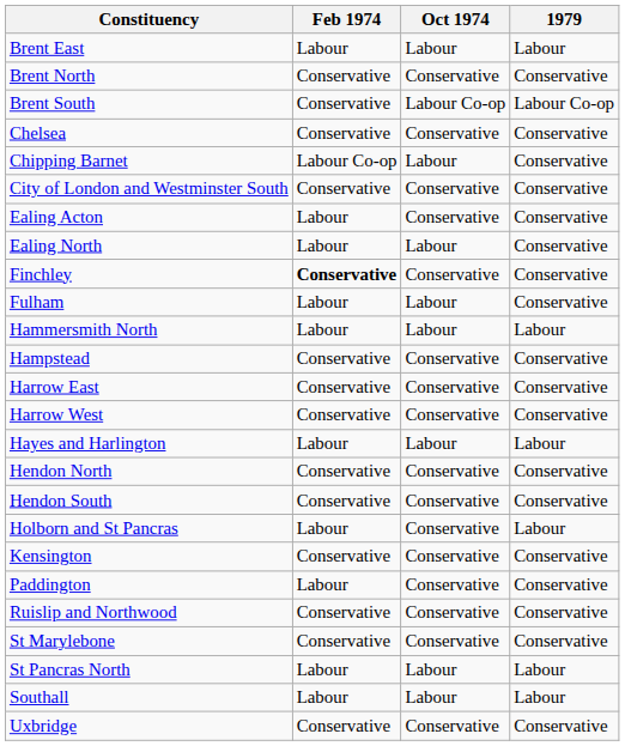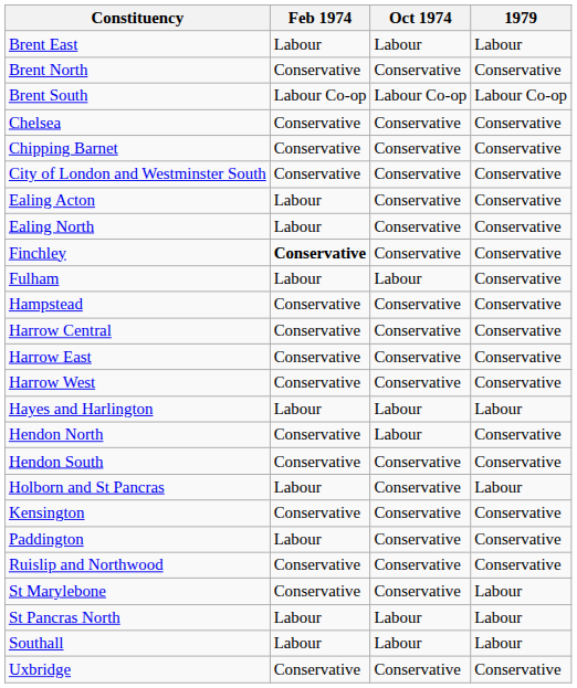 <table class="wikitable">
 <tr>
 <th>Constituency</th>
 <th>Feb 1974</th>
 <th>Oct 1974</th>
 <th>1979</th>
 </tr>
 <tr>
 <td><a href='#'>Brent East</a></td>
 <td bgcolor=>Labour</td>
 <td bgcolor=>Labour</td>
 <td bgcolor=>Labour</td>
 </tr>
 <tr>
 <td><a href='#'>Brent North</a></td>
 <td bgcolor=>Conservative</td>
 <td bgcolor=>Conservative</td>
 <td bgcolor=>Conservative</td>
 </tr>
 <tr>
 <td><a href='#'>Brent South</a></td>
-<td bgcolor=>Conservative</td>
+<td bgcolor=>Labour Co-op</td>
 <td bgcolor=>Labour Co-op</td>
 <td bgcolor=>Labour Co-op</td>
 </tr>
 <tr>
 <td><a href='#'>Chelsea</a></td>
 <td bgcolor=>Conservative</td>
 <td bgcolor=>Conservative</td>
 <td bgcolor=>Conservative</td>
 </tr>
 <tr>
 <td><a href='#'>Chipping Barnet</a></td>
-<td bgcolor=>Labour Co-op</td>
-<td bgcolor=>Labour</td>
+<td bgcolor=>Conservative</td>
+<td bgcolor=>Conservative</td>
 <td bgcolor=>Conservative</td>
 </tr>
 <tr>
 <td><a href='#'>City of London and Westminster South</a></td>
 <td bgcolor=>Conservative</td>
 <td bgcolor=>Conservative</td>
 <td bgcolor=>Conservative</td>
 </tr>
 <tr>
 <td><a href='#'>Ealing Acton</a></td>
 <td bgcolor=>Labour</td>
 <td bgcolor=>Conservative</td>
 <td bgcolor=>Conservative</td>
 </tr>
 <tr>
 <td><a href='#'>Ealing North</a></td>
 <td bgcolor=>Labour</td>
-<td bgcolor=>Labour</td>
+<td bgcolor=>Conservative</td>
 <td bgcolor=>Conservative</td>
 </tr>
 <tr>
 <td><a href='#'>Finchley</a></td>
 <td bgcolor=><strong>Conservative</strong></td>
 <td bgcolor=>Conservative</td>
 <td bgcolor=>Conservative</td>
 </tr>
 <tr>
 <td><a href='#'>Fulham</a></td>
 <td bgcolor=>Labour</td>
 <td bgcolor=>Labour</td>
 <td bgcolor=>Conservative</td>
 </tr>
 <tr>
-<td><a href='#'>Hammersmith North</a></td>
-<td bgcolor=>Labour</td>
-<td bgcolor=>Labour</td>
-<td bgcolor=>Labour</td>
+<td><a href='#'>Hampstead</a></td>
+<td bgcolor=>Conservative</td>
+<td bgcolor=>Conservative</td>
+<td bgcolor=>Conservative</td>
 </tr>
 <tr>
-<td><a href='#'>Hampstead</a></td>
+<td><a href='#'>Harrow Central</a></td>
 <td bgcolor=>Conservative</td>
 <td bgcolor=>Conservative</td>
 <td bgcolor=>Conservative</td>
 </tr>
 <tr>
 <td><a href='#'>Harrow East</a></td>
 <td bgcolor=>Conservative</td>
 <td bgcolor=>Conservative</td>
 <td bgcolor=>Conservative</td>
 </tr>
 <tr>
 <td><a href='#'>Harrow West</a></td>
 <td bgcolor=>Conservative</td>
 <td bgcolor=>Conservative</td>
 <td bgcolor=>Conservative</td>
 </tr>
 <tr>
 <td><a href='#'>Hayes and Harlington</a></td>
 <td bgcolor=>Labour</td>
 <td bgcolor=>Labour</td>
 <td bgcolor=>Labour</td>
 </tr>
 <tr>
 <td><a href='#'>Hendon North</a></td>
 <td bgcolor=>Conservative</td>
-<td bgcolor=>Conservative</td>
+<td bgcolor=>Labour</td>
 <td bgcolor=>Conservative</td>
 </tr>
 <tr>
 <td><a href='#'>Hendon South</a></td>
 <td bgcolor=>Conservative</td>
 <td bgcolor=>Conservative</td>
 <td bgcolor=>Conservative</td>
 </tr>
 <tr>
 <td><a href='#'>Holborn and St Pancras</a></td>
 <td bgcolor=>Labour</td>
 <td bgcolor=>Conservative</td>
 <td bgcolor=>Labour</td>
 </tr>
 <tr>
 <td><a href='#'>Kensington</a></td>
 <td bgcolor=>Conservative</td>
 <td bgcolor=>Conservative</td>
 <td bgcolor=>Conservative</td>
 </tr>
 <tr>
 <td><a href='#'>Paddington</a></td>
 <td bgcolor=>Labour</td>
 <td bgcolor=>Conservative</td>
 <td bgcolor=>Conservative</td>
 </tr>
 <tr>
 <td><a href='#'>Ruislip and Northwood</a></td>
 <td bgcolor=>Conservative</td>
 <td bgcolor=>Conservative</td>
 <td bgcolor=>Conservative</td>
 </tr>
 <tr>
 <td><a href='#'>St Marylebone</a></td>
 <td bgcolor=>Conservative</td>
 <td bgcolor=>Conservative</td>
-<td bgcolor=>Conservative</td>
+<td bgcolor=>Labour</td>
 </tr>
 <tr>
 <td><a href='#'>St Pancras North</a></td>
 <td bgcolor=>Labour</td>
 <td bgcolor=>Labour</td>
 <td bgcolor=>Labour</td>
 </tr>
 <tr>
 <td><a href='#'>Southall</a></td>
 <td bgcolor=>Labour</td>
 <td bgcolor=>Labour</td>
 <td bgcolor=>Labour</td>
 </tr>
 <tr>
 <td><a href='#'>Uxbridge</a></td>
 <td bgcolor=>Conservative</td>
 <td bgcolor=>Conservative</td>
 <td bgcolor=>Conservative</td>
 </tr>
 </table>
